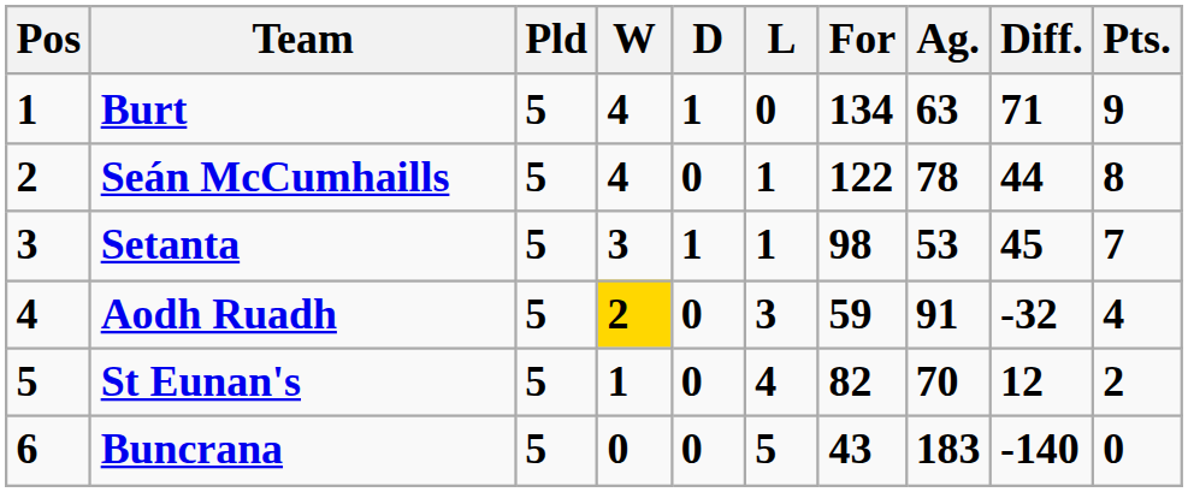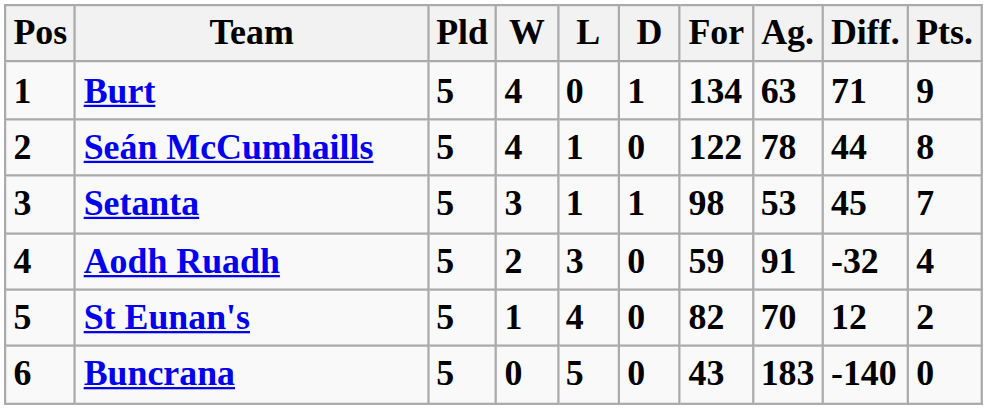 <table class="wikitable" style="text-align: centre;">
 <tr>
 <th width=20>Pos</th>
 <th width=150>Team</th>
 <th width=20>Pld</th>
 <th width=20>W</th>
+<th width=20>L</th>
 <th width=20>D</th>
-<th width=20>L</th>
 <th width=20>For</th>
 <th width=20>Ag.</th>
 <th width=20>Diff.</th>
 <th width=20>Pts.</th>
 </tr>
 <tr>
 <td><strong>1</strong></td>
 <td align=left><strong> <a href='#'>Burt</a> </strong></td>
 <td><strong>5</strong></td>
 <td><strong>4</strong></td>
+<td><strong>0</strong></td>
 <td><strong>1</strong></td>
-<td><strong>0</strong></td>
 <td><strong>134</strong></td>
 <td><strong>63</strong></td>
 <td><strong>71</strong></td>
 <td><strong>9</strong></td>
 </tr>
 <tr>
 <td><strong>2</strong></td>
 <td align=left><strong> <a href='#'>Seán McCumhaills</a> </strong></td>
 <td><strong>5</strong></td>
 <td><strong>4</strong></td>
+<td><strong>1</strong></td>
 <td><strong>0</strong></td>
-<td><strong>1</strong></td>
 <td><strong>122</strong></td>
 <td><strong>78</strong></td>
 <td><strong>44</strong></td>
 <td><strong>8</strong></td>
 </tr>
 <tr>
 <td><strong>3</strong></td>
 <td align=left><strong> <a href='#'>Setanta</a> </strong></td>
 <td><strong>5</strong></td>
 <td><strong>3</strong></td>
 <td><strong>1</strong></td>
 <td><strong>1</strong></td>
 <td><strong>98</strong></td>
 <td><strong>53</strong></td>
 <td><strong>45</strong></td>
 <td><strong>7</strong></td>
 </tr>
 <tr>
 <td><strong>4</strong></td>
 <td align=left><strong> <a href='#'>Aodh Ruadh</a> </strong></td>
 <td><strong>5</strong></td>
-<td style="background: gold;"><strong>2</strong></td>
+<td><strong>2</strong></td>
+<td><strong>3</strong></td>
 <td><strong>0</strong></td>
-<td><strong>3</strong></td>
 <td><strong>59</strong></td>
 <td><strong>91</strong></td>
 <td><strong>-32</strong></td>
 <td><strong>4</strong></td>
 </tr>
 <tr>
 <td><strong>5</strong></td>
 <td align=left><strong> <a href='#'>St Eunan's</a> </strong></td>
 <td><strong>5</strong></td>
 <td><strong>1</strong></td>
+<td><strong>4</strong></td>
 <td><strong>0</strong></td>
-<td><strong>4</strong></td>
 <td><strong>82</strong></td>
 <td><strong>70</strong></td>
 <td><strong>12</strong></td>
 <td><strong>2</strong></td>
 </tr>
 <tr>
 <td><strong>6</strong></td>
 <td align=left><strong> <a href='#'>Buncrana</a> </strong></td>
 <td><strong>5</strong></td>
 <td><strong>0</strong></td>
+<td><strong>5</strong></td>
 <td><strong>0</strong></td>
-<td><strong>5</strong></td>
 <td><strong>43</strong></td>
 <td><strong>183</strong></td>
 <td><strong>-140</strong></td>
 <td><strong>0</strong></td>
 </tr>
 </table>
